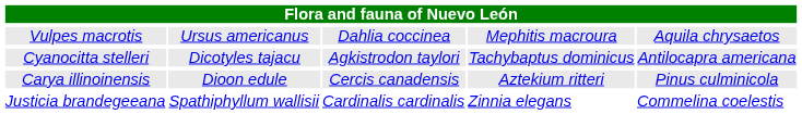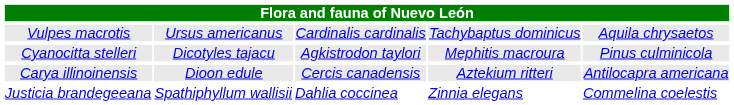 <table class="toc" cellpadding="0" cellspacing="2" style="width:800px; float:center">
 <tr>
 <td colspan="8"  style="text-align:center; background:#green; color:white; font-size:100%; background-color:green;"><strong>Flora and fauna of Nuevo León</strong></td>
 </tr>
 <tr>
 <td style="text-align:center; background:white;"></td>
 <td style="text-align:center; background:white;"></td>
 <td style="text-align:center; background:white;"></td>
 <td style="text-align:center; background:white;"></td>
 <td style="text-align:center; background:white;"></td>
 </tr>
 <tr style="text-align:center; background:#e9e9e9;">
 <td><em><a href='#'>Vulpes macrotis</a></em></td>
 <td><em><a href='#'>Ursus americanus</a></em></td>
-<td><em><a href='#'>Dahlia coccinea</a></em></td>
-<td><em><a href='#'>Mephitis macroura</a></em></td>
+<td><em><a href='#'>Cardinalis cardinalis</a></em></td>
+<td><em><a href='#'>Tachybaptus dominicus</a></em></td>
 <td><em><a href='#'>Aquila chrysaetos</a></em></td>
 </tr>
 <tr>
 <td style="text-align:center; background:white;"></td>
 <td style="text-align:center; background:white;"></td>
 <td style="text-align:center; background:white;"></td>
 <td style="text-align:center; background:white;"></td>
 <td style="text-align:center; background:white;"></td>
 </tr>
 <tr style="text-align:center; background:#e9e9e9;">
 <td><em><a href='#'>Cyanocitta stelleri</a></em></td>
 <td><em><a href='#'>Dicotyles tajacu</a></em></td>
 <td><em><a href='#'>Agkistrodon taylori</a></em></td>
-<td><em><a href='#'>Tachybaptus dominicus</a></em></td>
-<td><em><a href='#'>Antilocapra americana</a></em></td>
+<td><em><a href='#'>Mephitis macroura</a></em></td>
+<td><em><a href='#'>Pinus culminicola</a></em></td>
 </tr>
 <tr>
 <td style="text-align:center; background:white;"></td>
 <td style="text-align:center; background:white;"></td>
 <td style="text-align:center; background:white;"></td>
 <td style="text-align:center; background:white;"></td>
 <td style="text-align:center; background:white;"></td>
 </tr>
 <tr style="text-align:center; background:#e9e9e9;">
 <td><em><a href='#'>Carya illinoinensis</a></em></td>
 <td><em><a href='#'>Dioon edule</a></em></td>
 <td><em><a href='#'>Cercis canadensis</a></em></td>
 <td><em><a href='#'>Aztekium ritteri</a></em></td>
-<td><em><a href='#'>Pinus culminicola</a></em></td>
+<td><em><a href='#'>Antilocapra americana</a></em></td>
 </tr>
 <tr>
 <td></td>
 <td></td>
 <td></td>
 <td></td>
 <td></td>
 </tr>
 <tr>
 <td><em><a href='#'>Justicia brandegeeana</a></em></td>
 <td><em><a href='#'>Spathiphyllum wallisii</a></em></td>
-<td><em><a href='#'>Cardinalis cardinalis</a></em></td>
+<td><em><a href='#'>Dahlia coccinea</a></em></td>
 <td><em><a href='#'>Zinnia elegans</a></em></td>
 <td><em><a href='#'>Commelina coelestis</a></em></td>
 </tr>
 </table>
